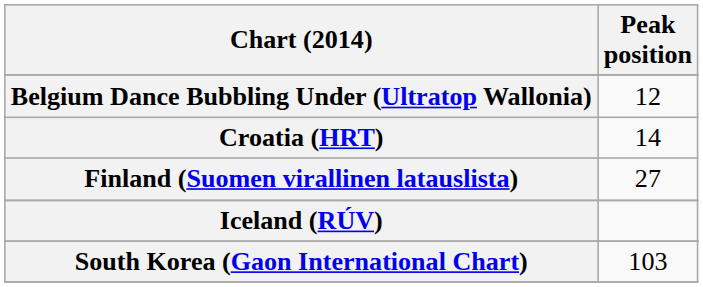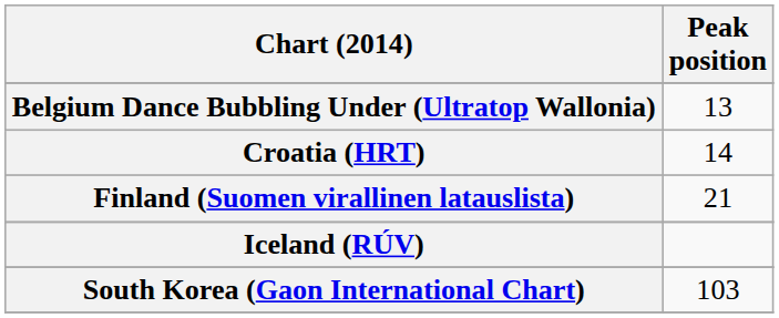 <table class="wikitable sortable plainrowheaders" style="text-align:center">
 <tr>
 <th scope="col">Chart (2014)</th>
 <th scope="col">Peak<br>position</th>
 </tr>
 <tr>
 </tr>
 <tr>
 </tr>
 <tr>
 </tr>
 <tr>
 </tr>
 <tr>
 <th scope="row">Belgium Dance Bubbling Under (<a href='#'>Ultratop</a> Wallonia)</th>
-<td>12</td>
+<td>13</td>
 </tr>
 <tr>
 <th scope="row">Croatia (<a href='#'>HRT</a>)</th>
 <td>14</td>
 </tr>
 <tr>
 <th scope="row">Finland (<a href='#'>Suomen virallinen latauslista</a>)</th>
-<td align="center">27</td>
+<td align="center">21</td>
 </tr>
 <tr>
 </tr>
 <tr>
 <th scope="row">Iceland (<a href='#'>RÚV</a>)</th>
 <td></td>
 </tr>
 <tr>
 </tr>
 <tr>
 </tr>
 <tr>
 </tr>
 <tr>
 </tr>
 <tr>
 <th scope="row">South Korea (<a href='#'>Gaon International Chart</a>)</th>
 <td>103</td>
 </tr>
 <tr>
 </tr>
 </table>
